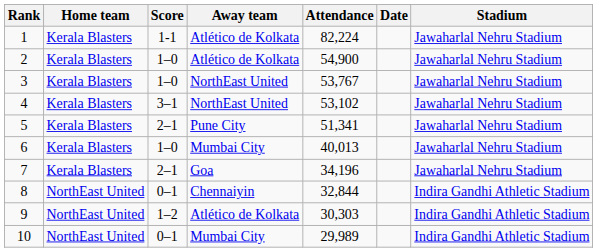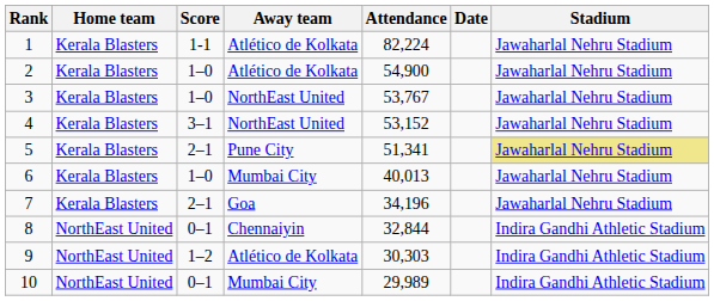 <table class="wikitable sortable">
 <tr>
 <th>Rank</th>
 <th>Home team</th>
 <th>Score</th>
 <th>Away team</th>
 <th>Attendance</th>
 <th>Date</th>
 <th>Stadium</th>
 </tr>
 <tr>
 <td align="center">1</td>
 <td><a href='#'>Kerala Blasters</a></td>
 <td align="center">1-1</td>
 <td><a href='#'>Atlético de Kolkata</a></td>
 <td align="center">82,224</td>
 <td></td>
 <td><a href='#'>Jawaharlal Nehru Stadium</a></td>
 </tr>
 <tr>
 <td align="center">2</td>
 <td><a href='#'>Kerala Blasters</a></td>
 <td align="center">1–0</td>
 <td><a href='#'>Atlético de Kolkata</a></td>
 <td align="center">54,900</td>
 <td></td>
 <td><a href='#'>Jawaharlal Nehru Stadium</a></td>
 </tr>
 <tr>
 <td align="center">3</td>
 <td><a href='#'>Kerala Blasters</a></td>
 <td align="center">1–0</td>
 <td><a href='#'>NorthEast United</a></td>
 <td align="center">53,767</td>
 <td></td>
 <td><a href='#'>Jawaharlal Nehru Stadium</a></td>
 </tr>
 <tr>
 <td align="center">4</td>
 <td><a href='#'>Kerala Blasters</a></td>
 <td align="center">3–1</td>
 <td><a href='#'>NorthEast United</a></td>
-<td align="center">53,102</td>
+<td align="center">53,152</td>
 <td></td>
 <td><a href='#'>Jawaharlal Nehru Stadium</a></td>
 </tr>
 <tr>
 <td align="center">5</td>
 <td><a href='#'>Kerala Blasters</a></td>
 <td align="center">2–1</td>
 <td><a href='#'>Pune City</a></td>
 <td align="center">51,341</td>
 <td></td>
-<td><a href='#'>Jawaharlal Nehru Stadium</a></td>
+<td style="background: khaki;"><a href='#'>Jawaharlal Nehru Stadium</a></td>
 </tr>
 <tr>
 <td align="center">6</td>
 <td><a href='#'>Kerala Blasters</a></td>
 <td align="center">1–0</td>
 <td><a href='#'>Mumbai City</a></td>
 <td align="center">40,013</td>
 <td></td>
 <td><a href='#'>Jawaharlal Nehru Stadium</a></td>
 </tr>
 <tr>
 <td align="center">7</td>
 <td><a href='#'>Kerala Blasters</a></td>
 <td align="center">2–1</td>
 <td><a href='#'>Goa</a></td>
 <td align="center">34,196</td>
 <td></td>
 <td><a href='#'>Jawaharlal Nehru Stadium</a></td>
 </tr>
 <tr>
 <td align="center">8</td>
 <td><a href='#'>NorthEast United</a></td>
 <td align="center">0–1</td>
 <td><a href='#'>Chennaiyin</a></td>
 <td align="center">32,844</td>
 <td></td>
 <td><a href='#'>Indira Gandhi Athletic Stadium</a></td>
 </tr>
 <tr>
 <td align="center">9</td>
 <td><a href='#'>NorthEast United</a></td>
 <td align="center">1–2</td>
 <td><a href='#'>Atlético de Kolkata</a></td>
 <td align="center">30,303</td>
 <td></td>
 <td><a href='#'>Indira Gandhi Athletic Stadium</a></td>
 </tr>
 <tr>
 <td align="center">10</td>
 <td><a href='#'>NorthEast United</a></td>
 <td align="center">0–1</td>
 <td><a href='#'>Mumbai City</a></td>
 <td align="center">29,989</td>
 <td></td>
 <td><a href='#'>Indira Gandhi Athletic Stadium</a></td>
 </tr>
 </table>
